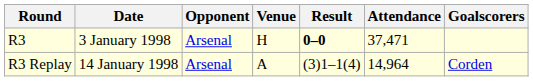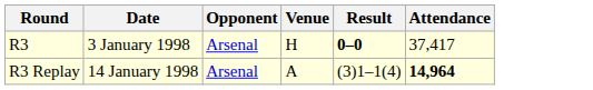 <table class="wikitable">
 <tr>
 <th>Round</th>
 <th>Date</th>
 <th>Opponent</th>
 <th>Venue</th>
 <th>Result</th>
 <th>Attendance</th>
-<th>Goalscorers</th>
 </tr>
 <tr style="background-color: #ffffdd;">
 <td>R3</td>
 <td>3 January 1998</td>
 <td><a href='#'>Arsenal</a></td>
 <td>H</td>
 <td><strong>0–0</strong></td>
-<td>37,471</td>
-<td></td>
+<td>37,417</td>
 </tr>
 <tr style="background-color: #ffffdd;">
 <td>R3 Replay</td>
 <td>14 January 1998</td>
 <td><a href='#'>Arsenal</a></td>
 <td>A</td>
 <td>(3)1–1(4)</td>
-<td>14,964</td>
-<td><a href='#'>Corden</a></td>
+<td><strong>14,964</strong></td>
 </tr>
 </table>
